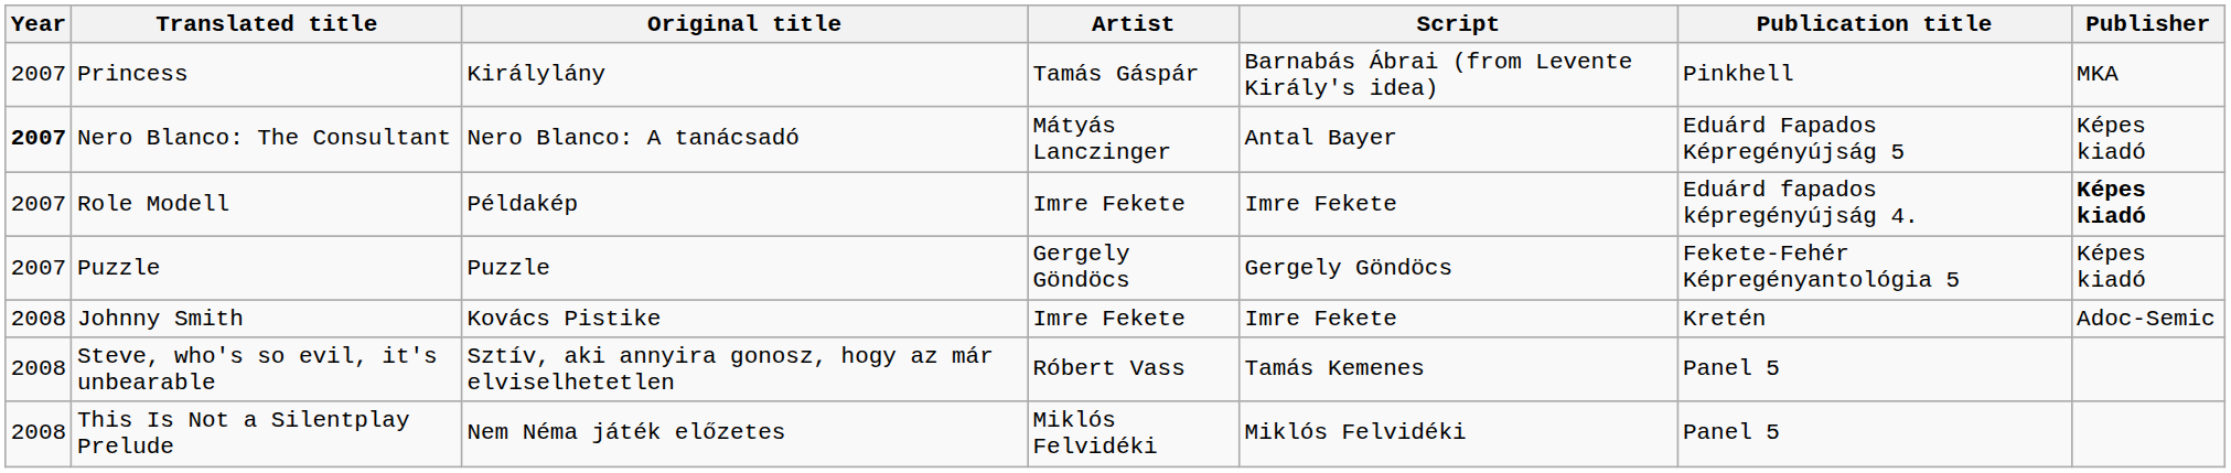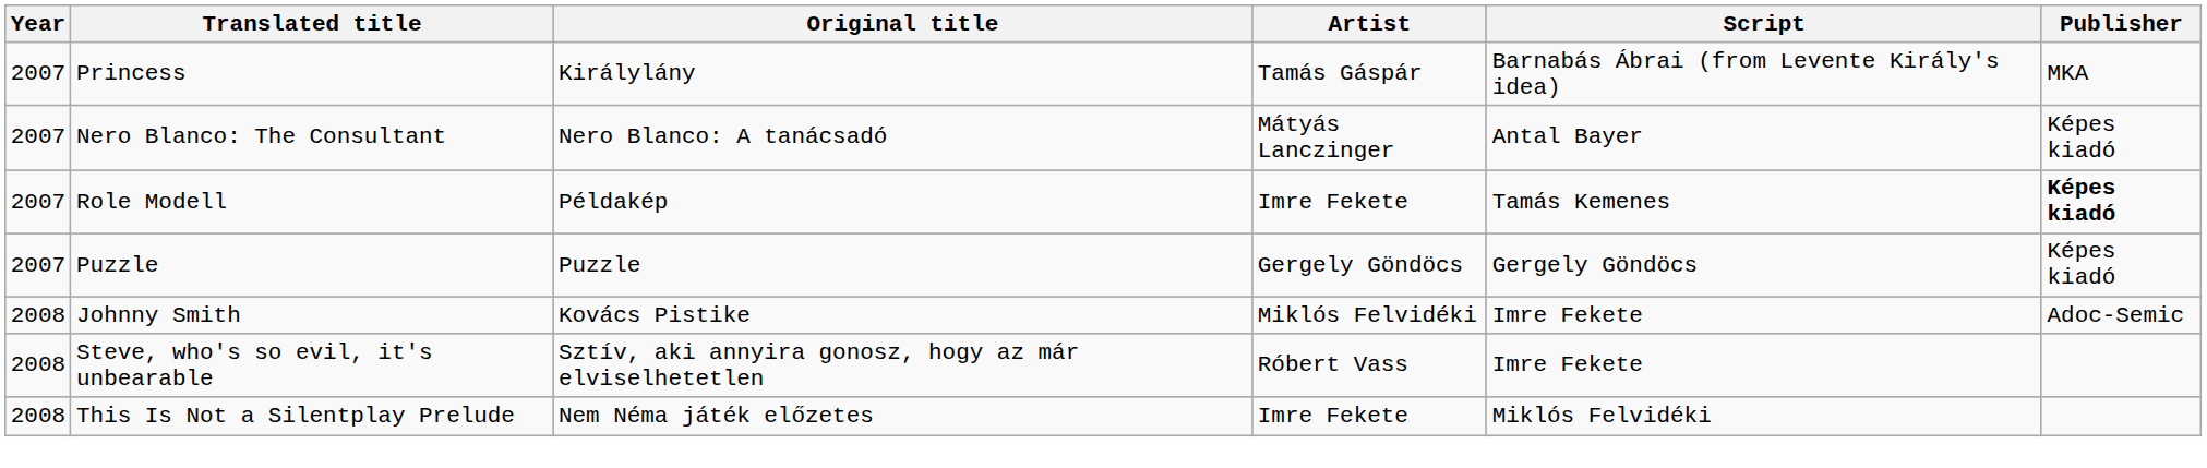 <table | class="wikitable">
 <tr valign="top">
 <th><strong>Year</strong></th>
 <th><strong>Translated title</strong></th>
 <th><strong>Original title</strong></th>
 <th><strong>Artist</strong></th>
 <th><strong>Script</strong></th>
-<th><strong>Publication title</strong></th>
 <th><strong>Publisher</strong></th>
 </tr>
 <tr>
 <td>2007</td>
 <td>Princess</td>
 <td>Királylány</td>
 <td>Tamás Gáspár</td>
 <td>Barnabás Ábrai (from Levente Király's idea)</td>
-<td>Pinkhell</td>
 <td>MKA</td>
 </tr>
 <tr>
-<td><strong>2007</strong></td>
+<td>2007</td>
 <td>Nero Blanco: The Consultant</td>
 <td>Nero Blanco: A tanácsadó</td>
 <td>Mátyás Lanczinger</td>
 <td>Antal Bayer</td>
-<td>Eduárd Fapados Képregényújság 5</td>
 <td>Képes kiadó</td>
 </tr>
 <tr>
 <td>2007</td>
 <td>Role Modell</td>
 <td>Példakép</td>
 <td>Imre Fekete</td>
-<td>Imre Fekete</td>
-<td>Eduárd fapados képregényújság 4.</td>
+<td>Tamás Kemenes</td>
 <td><strong>Képes kiadó</strong></td>
 </tr>
 <tr>
 <td>2007</td>
 <td>Puzzle</td>
 <td>Puzzle</td>
 <td>Gergely Göndöcs</td>
 <td>Gergely Göndöcs</td>
-<td>Fekete-Fehér Képregényantológia 5</td>
 <td>Képes kiadó</td>
 </tr>
 <tr>
 <td>2008</td>
 <td>Johnny Smith</td>
 <td>Kovács Pistike</td>
+<td>Miklós Felvidéki</td>
 <td>Imre Fekete</td>
-<td>Imre Fekete</td>
-<td>Kretén</td>
 <td>Adoc-Semic</td>
 </tr>
 <tr>
 <td>2008</td>
 <td>Steve, who's so evil, it's unbearable</td>
 <td>Sztív, aki annyira gonosz, hogy az már elviselhetetlen</td>
 <td>Róbert Vass</td>
-<td>Tamás Kemenes</td>
-<td>Panel 5</td>
+<td>Imre Fekete</td>
 <td></td>
 </tr>
 <tr>
 <td>2008</td>
 <td>This Is Not a Silentplay Prelude</td>
 <td>Nem Néma játék előzetes</td>
+<td>Imre Fekete</td>
 <td>Miklós Felvidéki</td>
-<td>Miklós Felvidéki</td>
-<td>Panel 5</td>
 <td></td>
 </tr>
 </table>
